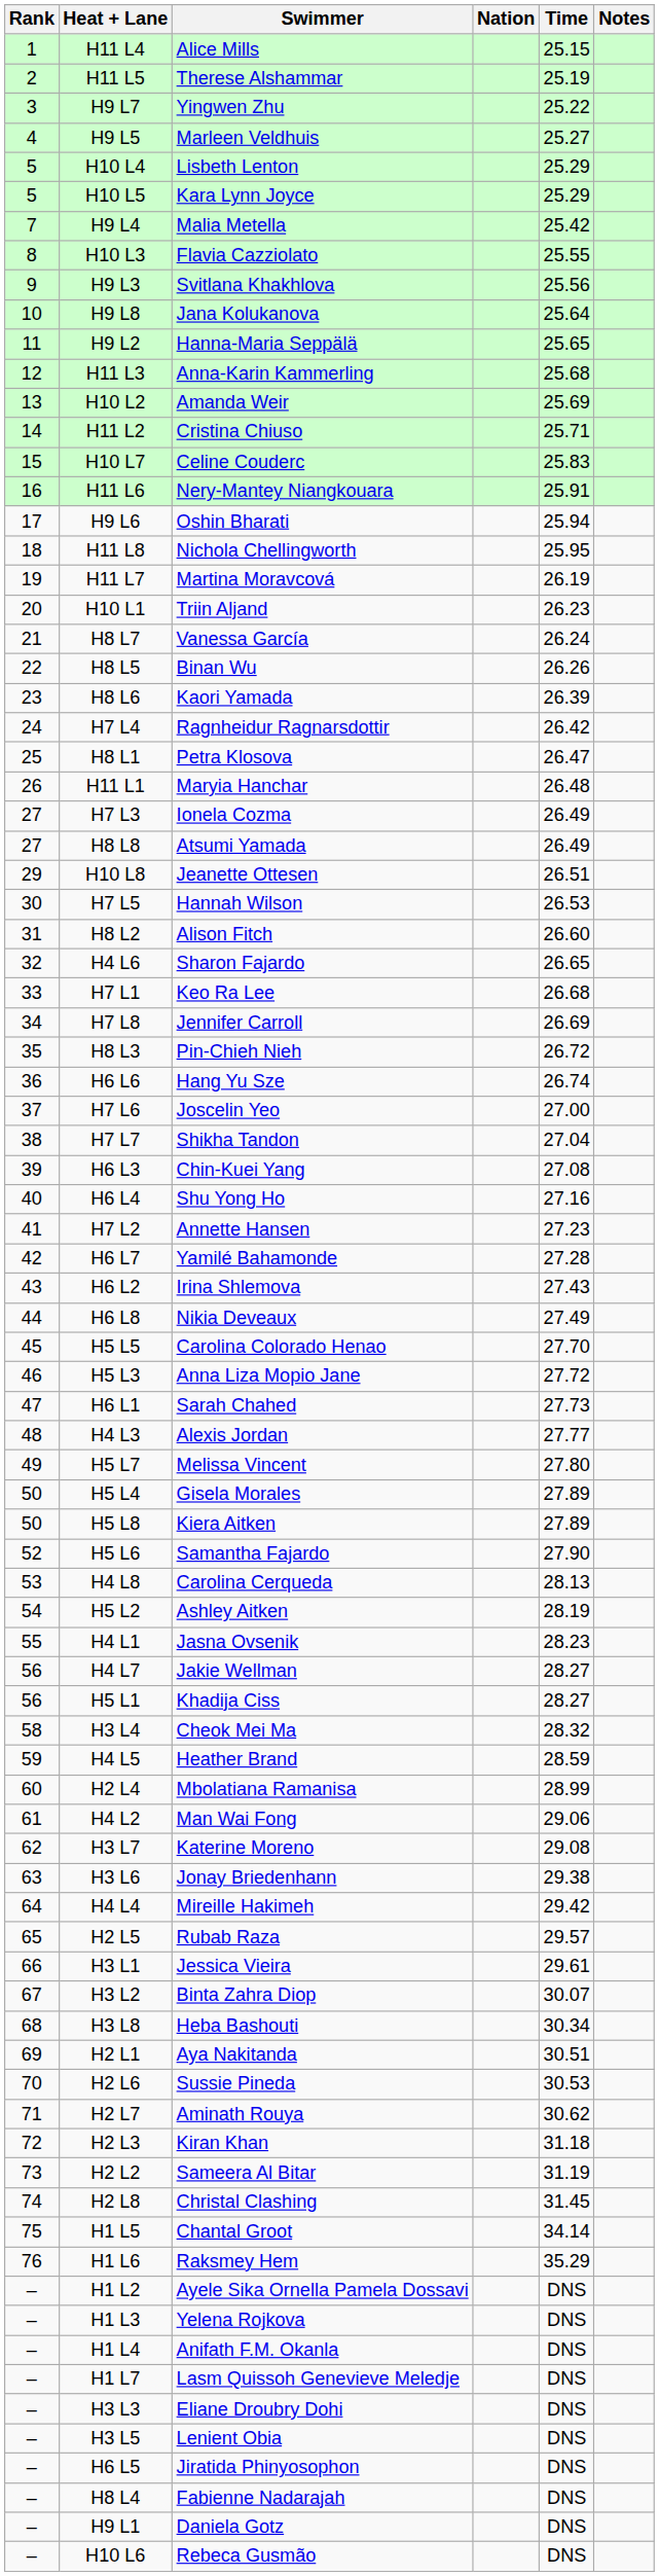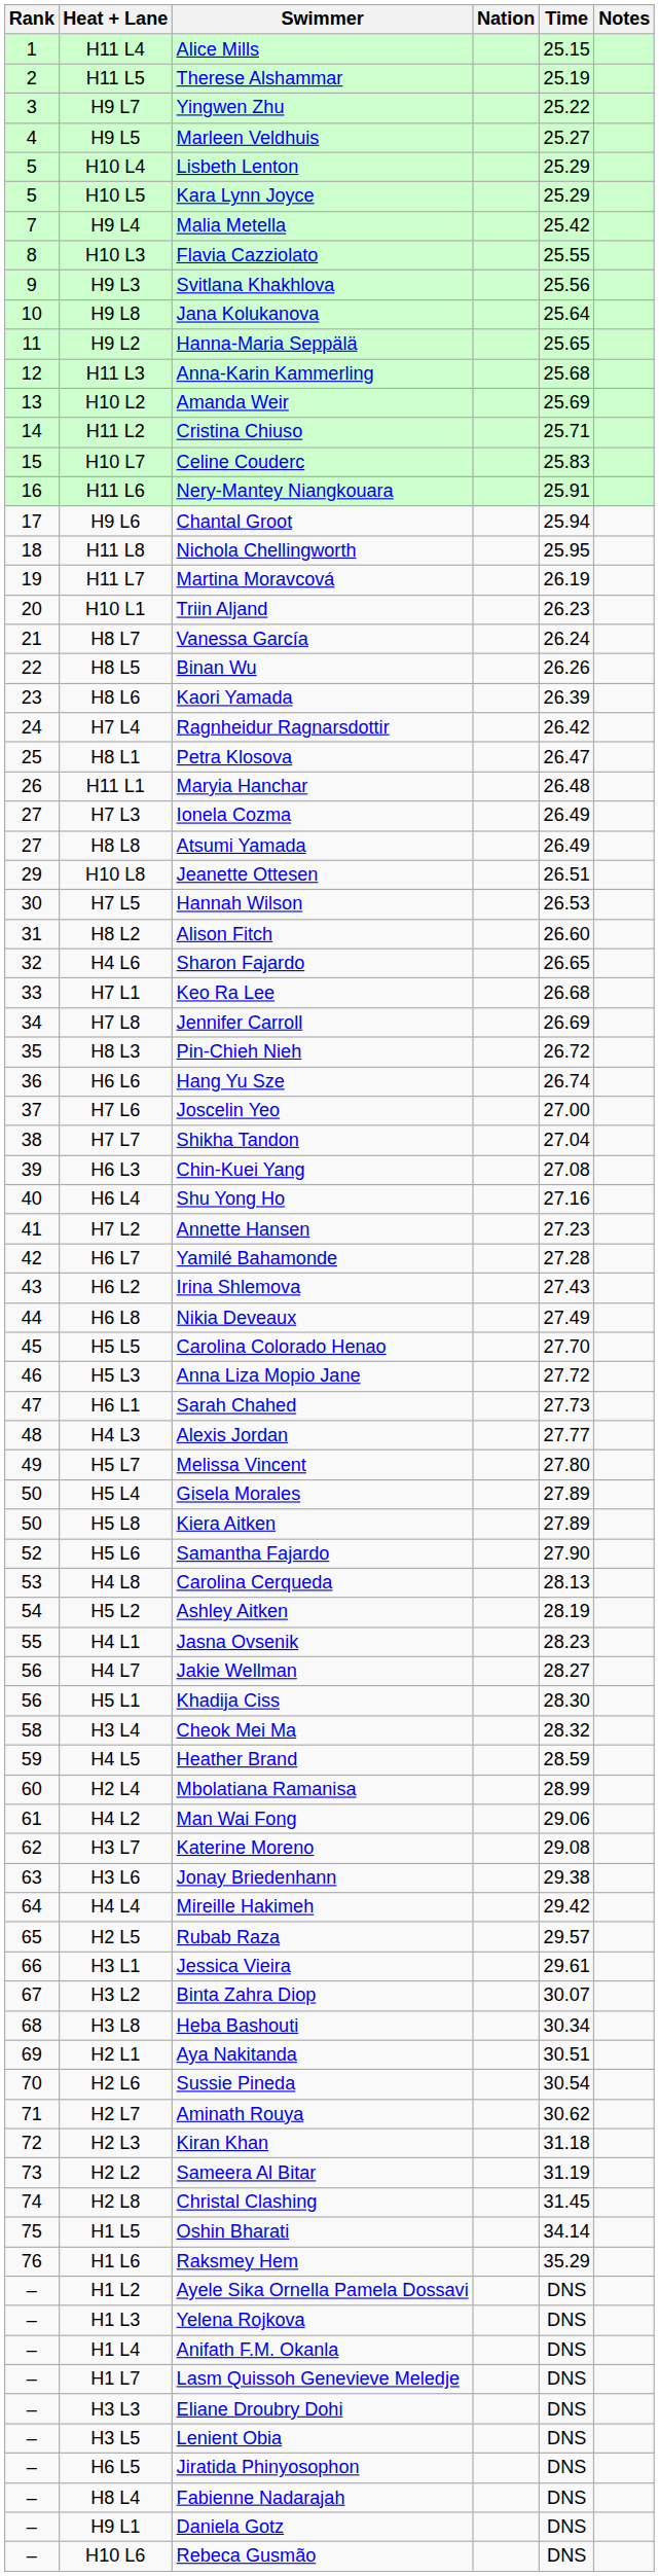 <table class="wikitable sortable" style="text-align:center">
 <tr>
 <th>Rank</th>
 <th>Heat + Lane</th>
 <th>Swimmer</th>
 <th>Nation</th>
 <th>Time</th>
 <th>Notes</th>
 </tr>
 <tr bgcolor=ccffcc>
 <td>1</td>
 <td>H11 L4</td>
 <td align=left><a href='#'>Alice Mills</a></td>
 <td align=left></td>
 <td>25.15</td>
 <td></td>
 </tr>
 <tr bgcolor=ccffcc>
 <td>2</td>
 <td>H11 L5</td>
 <td align=left><a href='#'>Therese Alshammar</a></td>
 <td align=left></td>
 <td>25.19</td>
 <td></td>
 </tr>
 <tr bgcolor=ccffcc>
 <td>3</td>
 <td>H9 L7</td>
 <td align=left><a href='#'>Yingwen Zhu</a></td>
 <td align=left></td>
 <td>25.22</td>
 <td></td>
 </tr>
 <tr bgcolor=ccffcc>
 <td>4</td>
 <td>H9 L5</td>
 <td align=left><a href='#'>Marleen Veldhuis</a></td>
 <td align=left></td>
 <td>25.27</td>
 <td></td>
 </tr>
 <tr bgcolor=ccffcc>
 <td>5</td>
 <td>H10 L4</td>
 <td align=left><a href='#'>Lisbeth Lenton</a></td>
 <td align=left></td>
 <td>25.29</td>
 <td></td>
 </tr>
 <tr bgcolor=ccffcc>
 <td>5</td>
 <td>H10 L5</td>
 <td align=left><a href='#'>Kara Lynn Joyce</a></td>
 <td align=left></td>
 <td>25.29</td>
 <td></td>
 </tr>
 <tr bgcolor=ccffcc>
 <td>7</td>
 <td>H9 L4</td>
 <td align=left><a href='#'>Malia Metella</a></td>
 <td align=left></td>
 <td>25.42</td>
 <td></td>
 </tr>
 <tr bgcolor=ccffcc>
 <td>8</td>
 <td>H10 L3</td>
 <td align=left><a href='#'>Flavia Cazziolato</a></td>
 <td align=left></td>
 <td>25.55</td>
 <td></td>
 </tr>
 <tr bgcolor=ccffcc>
 <td>9</td>
 <td>H9 L3</td>
 <td align=left><a href='#'>Svitlana Khakhlova</a></td>
 <td align=left></td>
 <td>25.56</td>
 <td></td>
 </tr>
 <tr bgcolor=ccffcc>
 <td>10</td>
 <td>H9 L8</td>
 <td align=left><a href='#'>Jana Kolukanova</a></td>
 <td align=left></td>
 <td>25.64</td>
 <td></td>
 </tr>
 <tr bgcolor=ccffcc>
 <td>11</td>
 <td>H9 L2</td>
 <td align=left><a href='#'>Hanna-Maria Seppälä</a></td>
 <td align=left></td>
 <td>25.65</td>
 <td></td>
 </tr>
 <tr bgcolor=ccffcc>
 <td>12</td>
 <td>H11 L3</td>
 <td align=left><a href='#'>Anna-Karin Kammerling</a></td>
 <td align=left></td>
 <td>25.68</td>
 <td></td>
 </tr>
 <tr bgcolor=ccffcc>
 <td>13</td>
 <td>H10 L2</td>
 <td align=left><a href='#'>Amanda Weir</a></td>
 <td align=left></td>
 <td>25.69</td>
 <td></td>
 </tr>
 <tr bgcolor=ccffcc>
 <td>14</td>
 <td>H11 L2</td>
 <td align=left><a href='#'>Cristina Chiuso</a></td>
 <td align=left></td>
 <td>25.71</td>
 <td></td>
 </tr>
 <tr bgcolor=ccffcc>
 <td>15</td>
 <td>H10 L7</td>
 <td align=left><a href='#'>Celine Couderc</a></td>
 <td align=left></td>
 <td>25.83</td>
 <td></td>
 </tr>
 <tr bgcolor=ccffcc>
 <td>16</td>
 <td>H11 L6</td>
 <td align=left><a href='#'>Nery-Mantey Niangkouara</a></td>
 <td align=left></td>
 <td>25.91</td>
 <td></td>
 </tr>
 <tr>
 <td>17</td>
 <td>H9 L6</td>
-<td align=left><a href='#'>Oshin Bharati</a></td>
+<td align=left><a href='#'>Chantal Groot</a></td>
 <td align=left></td>
 <td>25.94</td>
 <td></td>
 </tr>
 <tr>
 <td>18</td>
 <td>H11 L8</td>
 <td align=left><a href='#'>Nichola Chellingworth</a></td>
 <td align=left></td>
 <td>25.95</td>
 <td></td>
 </tr>
 <tr>
 <td>19</td>
 <td>H11 L7</td>
 <td align=left><a href='#'>Martina Moravcová</a></td>
 <td align=left></td>
 <td>26.19</td>
 <td></td>
 </tr>
 <tr>
 <td>20</td>
 <td>H10 L1</td>
 <td align=left><a href='#'>Triin Aljand</a></td>
 <td align=left></td>
 <td>26.23</td>
 <td></td>
 </tr>
 <tr>
 <td>21</td>
 <td>H8 L7</td>
 <td align=left><a href='#'>Vanessa García</a></td>
 <td align=left></td>
 <td>26.24</td>
 <td></td>
 </tr>
 <tr>
 <td>22</td>
 <td>H8 L5</td>
 <td align=left><a href='#'>Binan Wu</a></td>
 <td align=left></td>
 <td>26.26</td>
 <td></td>
 </tr>
 <tr>
 <td>23</td>
 <td>H8 L6</td>
 <td align=left><a href='#'>Kaori Yamada</a></td>
 <td align=left></td>
 <td>26.39</td>
 <td></td>
 </tr>
 <tr>
 <td>24</td>
 <td>H7 L4</td>
 <td align=left><a href='#'>Ragnheidur Ragnarsdottir</a></td>
 <td align=left></td>
 <td>26.42</td>
 <td></td>
 </tr>
 <tr>
 <td>25</td>
 <td>H8 L1</td>
 <td align=left><a href='#'>Petra Klosova</a></td>
 <td align=left></td>
 <td>26.47</td>
 <td></td>
 </tr>
 <tr>
 <td>26</td>
 <td>H11 L1</td>
 <td align=left><a href='#'>Maryia Hanchar</a></td>
 <td align=left></td>
 <td>26.48</td>
 <td></td>
 </tr>
 <tr>
 <td>27</td>
 <td>H7 L3</td>
 <td align=left><a href='#'>Ionela Cozma</a></td>
 <td align=left></td>
 <td>26.49</td>
 <td></td>
 </tr>
 <tr>
 <td>27</td>
 <td>H8 L8</td>
 <td align=left><a href='#'>Atsumi Yamada</a></td>
 <td align=left></td>
 <td>26.49</td>
 <td></td>
 </tr>
 <tr>
 <td>29</td>
 <td>H10 L8</td>
 <td align=left><a href='#'>Jeanette Ottesen</a></td>
 <td align=left></td>
 <td>26.51</td>
 <td></td>
 </tr>
 <tr>
 <td>30</td>
 <td>H7 L5</td>
 <td align=left><a href='#'>Hannah Wilson</a></td>
 <td align=left></td>
 <td>26.53</td>
 <td></td>
 </tr>
 <tr>
 <td>31</td>
 <td>H8 L2</td>
 <td align=left><a href='#'>Alison Fitch</a></td>
 <td align=left></td>
 <td>26.60</td>
 <td></td>
 </tr>
 <tr>
 <td>32</td>
 <td>H4 L6</td>
 <td align=left><a href='#'>Sharon Fajardo</a></td>
 <td align=left></td>
 <td>26.65</td>
 <td></td>
 </tr>
 <tr>
 <td>33</td>
 <td>H7 L1</td>
 <td align=left><a href='#'>Keo Ra Lee</a></td>
 <td align=left></td>
 <td>26.68</td>
 <td></td>
 </tr>
 <tr>
 <td>34</td>
 <td>H7 L8</td>
 <td align=left><a href='#'>Jennifer Carroll</a></td>
 <td align=left></td>
 <td>26.69</td>
 <td></td>
 </tr>
 <tr>
 <td>35</td>
 <td>H8 L3</td>
 <td align=left><a href='#'>Pin-Chieh Nieh</a></td>
 <td align=left></td>
 <td>26.72</td>
 <td></td>
 </tr>
 <tr>
 <td>36</td>
 <td>H6 L6</td>
 <td align=left><a href='#'>Hang Yu Sze</a></td>
 <td align=left></td>
 <td>26.74</td>
 <td></td>
 </tr>
 <tr>
 <td>37</td>
 <td>H7 L6</td>
 <td align=left><a href='#'>Joscelin Yeo</a></td>
 <td align=left></td>
 <td>27.00</td>
 <td></td>
 </tr>
 <tr>
 <td>38</td>
 <td>H7 L7</td>
 <td align=left><a href='#'>Shikha Tandon</a></td>
 <td align=left></td>
 <td>27.04</td>
 <td></td>
 </tr>
 <tr>
 <td>39</td>
 <td>H6 L3</td>
 <td align=left><a href='#'>Chin-Kuei Yang</a></td>
 <td align=left></td>
 <td>27.08</td>
 <td></td>
 </tr>
 <tr>
 <td>40</td>
 <td>H6 L4</td>
 <td align=left><a href='#'>Shu Yong Ho</a></td>
 <td align=left></td>
 <td>27.16</td>
 <td></td>
 </tr>
 <tr>
 <td>41</td>
 <td>H7 L2</td>
 <td align=left><a href='#'>Annette Hansen</a></td>
 <td align=left></td>
 <td>27.23</td>
 <td></td>
 </tr>
 <tr>
 <td>42</td>
 <td>H6 L7</td>
 <td align=left><a href='#'>Yamilé Bahamonde</a></td>
 <td align=left></td>
 <td>27.28</td>
 <td></td>
 </tr>
 <tr>
 <td>43</td>
 <td>H6 L2</td>
 <td align=left><a href='#'>Irina Shlemova</a></td>
 <td align=left></td>
 <td>27.43</td>
 <td></td>
 </tr>
 <tr>
 <td>44</td>
 <td>H6 L8</td>
 <td align=left><a href='#'>Nikia Deveaux</a></td>
 <td align=left></td>
 <td>27.49</td>
 <td></td>
 </tr>
 <tr>
 <td>45</td>
 <td>H5 L5</td>
 <td align=left><a href='#'>Carolina Colorado Henao</a></td>
 <td align=left></td>
 <td>27.70</td>
 <td></td>
 </tr>
 <tr>
 <td>46</td>
 <td>H5 L3</td>
 <td align=left><a href='#'>Anna Liza Mopio Jane</a></td>
 <td align=left></td>
 <td>27.72</td>
 <td></td>
 </tr>
 <tr>
 <td>47</td>
 <td>H6 L1</td>
 <td align=left><a href='#'>Sarah Chahed</a></td>
 <td align=left></td>
 <td>27.73</td>
 <td></td>
 </tr>
 <tr>
 <td>48</td>
 <td>H4 L3</td>
 <td align=left><a href='#'>Alexis Jordan</a></td>
 <td align=left></td>
 <td>27.77</td>
 <td></td>
 </tr>
 <tr>
 <td>49</td>
 <td>H5 L7</td>
 <td align=left><a href='#'>Melissa Vincent</a></td>
 <td align=left></td>
 <td>27.80</td>
 <td></td>
 </tr>
 <tr>
 <td>50</td>
 <td>H5 L4</td>
 <td align=left><a href='#'>Gisela Morales</a></td>
 <td align=left></td>
 <td>27.89</td>
 <td></td>
 </tr>
 <tr>
 <td>50</td>
 <td>H5 L8</td>
 <td align=left><a href='#'>Kiera Aitken</a></td>
 <td align=left></td>
 <td>27.89</td>
 <td></td>
 </tr>
 <tr>
 <td>52</td>
 <td>H5 L6</td>
 <td align=left><a href='#'>Samantha Fajardo</a></td>
 <td align=left></td>
 <td>27.90</td>
 <td></td>
 </tr>
 <tr>
 <td>53</td>
 <td>H4 L8</td>
 <td align=left><a href='#'>Carolina Cerqueda</a></td>
 <td align=left></td>
 <td>28.13</td>
 <td></td>
 </tr>
 <tr>
 <td>54</td>
 <td>H5 L2</td>
 <td align=left><a href='#'>Ashley Aitken</a></td>
 <td align=left></td>
 <td>28.19</td>
 <td></td>
 </tr>
 <tr>
 <td>55</td>
 <td>H4 L1</td>
 <td align=left><a href='#'>Jasna Ovsenik</a></td>
 <td align=left></td>
 <td>28.23</td>
 <td></td>
 </tr>
 <tr>
 <td>56</td>
 <td>H4 L7</td>
 <td align=left><a href='#'>Jakie Wellman</a></td>
 <td align=left></td>
 <td>28.27</td>
 <td></td>
 </tr>
 <tr>
 <td>56</td>
 <td>H5 L1</td>
 <td align=left><a href='#'>Khadija Ciss</a></td>
 <td align=left></td>
-<td>28.27</td>
+<td>28.30</td>
 <td></td>
 </tr>
 <tr>
 <td>58</td>
 <td>H3 L4</td>
 <td align=left><a href='#'>Cheok Mei Ma</a></td>
 <td align=left></td>
 <td>28.32</td>
 <td></td>
 </tr>
 <tr>
 <td>59</td>
 <td>H4 L5</td>
 <td align=left><a href='#'>Heather Brand</a></td>
 <td align=left></td>
 <td>28.59</td>
 <td></td>
 </tr>
 <tr>
 <td>60</td>
 <td>H2 L4</td>
 <td align=left><a href='#'>Mbolatiana Ramanisa</a></td>
 <td align=left></td>
 <td>28.99</td>
 <td></td>
 </tr>
 <tr>
 <td>61</td>
 <td>H4 L2</td>
 <td align=left><a href='#'>Man Wai Fong</a></td>
 <td align=left></td>
 <td>29.06</td>
 <td></td>
 </tr>
 <tr>
 <td>62</td>
 <td>H3 L7</td>
 <td align=left><a href='#'>Katerine Moreno</a></td>
 <td align=left></td>
 <td>29.08</td>
 <td></td>
 </tr>
 <tr>
 <td>63</td>
 <td>H3 L6</td>
 <td align=left><a href='#'>Jonay Briedenhann</a></td>
 <td align=left></td>
 <td>29.38</td>
 <td></td>
 </tr>
 <tr>
 <td>64</td>
 <td>H4 L4</td>
 <td align=left><a href='#'>Mireille Hakimeh</a></td>
 <td align=left></td>
 <td>29.42</td>
 <td></td>
 </tr>
 <tr>
 <td>65</td>
 <td>H2 L5</td>
 <td align=left><a href='#'>Rubab Raza</a></td>
 <td align=left></td>
 <td>29.57</td>
 <td></td>
 </tr>
 <tr>
 <td>66</td>
 <td>H3 L1</td>
 <td align=left><a href='#'>Jessica Vieira</a></td>
 <td align=left></td>
 <td>29.61</td>
 <td></td>
 </tr>
 <tr>
 <td>67</td>
 <td>H3 L2</td>
 <td align=left><a href='#'>Binta Zahra Diop</a></td>
 <td align=left></td>
 <td>30.07</td>
 <td></td>
 </tr>
 <tr>
 <td>68</td>
 <td>H3 L8</td>
 <td align=left><a href='#'>Heba Bashouti</a></td>
 <td align=left></td>
 <td>30.34</td>
 <td></td>
 </tr>
 <tr>
 <td>69</td>
 <td>H2 L1</td>
 <td align=left><a href='#'>Aya Nakitanda</a></td>
 <td align=left></td>
 <td>30.51</td>
 <td></td>
 </tr>
 <tr>
 <td>70</td>
 <td>H2 L6</td>
 <td align=left><a href='#'>Sussie Pineda</a></td>
 <td align=left></td>
-<td>30.53</td>
+<td>30.54</td>
 <td></td>
 </tr>
 <tr>
 <td>71</td>
 <td>H2 L7</td>
 <td align=left><a href='#'>Aminath Rouya</a></td>
 <td align=left></td>
 <td>30.62</td>
 <td></td>
 </tr>
 <tr>
 <td>72</td>
 <td>H2 L3</td>
 <td align=left><a href='#'>Kiran Khan</a></td>
 <td align=left></td>
 <td>31.18</td>
 <td></td>
 </tr>
 <tr>
 <td>73</td>
 <td>H2 L2</td>
 <td align=left><a href='#'>Sameera Al Bitar</a></td>
 <td align=left></td>
 <td>31.19</td>
 <td></td>
 </tr>
 <tr>
 <td>74</td>
 <td>H2 L8</td>
 <td align=left><a href='#'>Christal Clashing</a></td>
 <td align=left></td>
 <td>31.45</td>
 <td></td>
 </tr>
 <tr>
 <td>75</td>
 <td>H1 L5</td>
-<td align=left><a href='#'>Chantal Groot</a></td>
+<td align=left><a href='#'>Oshin Bharati</a></td>
 <td align=left></td>
 <td>34.14</td>
 <td></td>
 </tr>
 <tr>
 <td>76</td>
 <td>H1 L6</td>
 <td align=left><a href='#'>Raksmey Hem</a></td>
 <td align=left></td>
 <td>35.29</td>
 <td></td>
 </tr>
 <tr>
 <td>–</td>
 <td>H1 L2</td>
 <td align=left><a href='#'>Ayele Sika Ornella Pamela Dossavi</a></td>
 <td align=left></td>
 <td>DNS</td>
 <td></td>
 </tr>
 <tr>
 <td>–</td>
 <td>H1 L3</td>
 <td align=left><a href='#'>Yelena Rojkova</a></td>
 <td align=left></td>
 <td>DNS</td>
 <td></td>
 </tr>
 <tr>
 <td>–</td>
 <td>H1 L4</td>
 <td align=left><a href='#'>Anifath F.M. Okanla</a></td>
 <td align=left></td>
 <td>DNS</td>
 <td></td>
 </tr>
 <tr>
 <td>–</td>
 <td>H1 L7</td>
 <td align=left><a href='#'>Lasm Quissoh Genevieve Meledje</a></td>
 <td align=left></td>
 <td>DNS</td>
 <td></td>
 </tr>
 <tr>
 <td>–</td>
 <td>H3 L3</td>
 <td align=left><a href='#'>Eliane Droubry Dohi</a></td>
 <td align=left></td>
 <td>DNS</td>
 <td></td>
 </tr>
 <tr>
 <td>–</td>
 <td>H3 L5</td>
 <td align=left><a href='#'>Lenient Obia</a></td>
 <td align=left></td>
 <td>DNS</td>
 <td></td>
 </tr>
 <tr>
 <td>–</td>
 <td>H6 L5</td>
 <td align=left><a href='#'>Jiratida Phinyosophon</a></td>
 <td align=left></td>
 <td>DNS</td>
 <td></td>
 </tr>
 <tr>
 <td>–</td>
 <td>H8 L4</td>
 <td align=left><a href='#'>Fabienne Nadarajah</a></td>
 <td align=left></td>
 <td>DNS</td>
 <td></td>
 </tr>
 <tr>
 <td>–</td>
 <td>H9 L1</td>
 <td align=left><a href='#'>Daniela Gotz</a></td>
 <td align=left></td>
 <td>DNS</td>
 <td></td>
 </tr>
 <tr>
 <td>–</td>
 <td>H10 L6</td>
 <td align=left><a href='#'>Rebeca Gusmão</a></td>
 <td align=left></td>
 <td>DNS</td>
 <td></td>
 </tr>
 </table>
